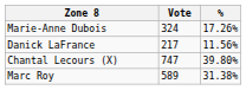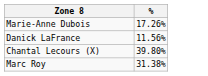 <table class="wikitable">
 <tr>
 <th bgcolor="#DDDDFF" width="200px">Zone 8</th>
-<th bgcolor="#DDDDFF" width="50px">Vote</th>
 <th bgcolor="#DDDDFF" width="30px">%</th>
 </tr>
 <tr>
 <td>Marie-Anne Dubois</td>
-<td>324</td>
 <td>17.26%</td>
 </tr>
 <tr>
 <td>Danick LaFrance</td>
-<td>217</td>
 <td>11.56%</td>
 </tr>
 <tr>
 <td>Chantal Lecours (X)</td>
-<td>747</td>
 <td>39.80%</td>
 </tr>
 <tr>
 <td>Marc Roy</td>
-<td>589</td>
 <td>31.38%</td>
 </tr>
 </table>
